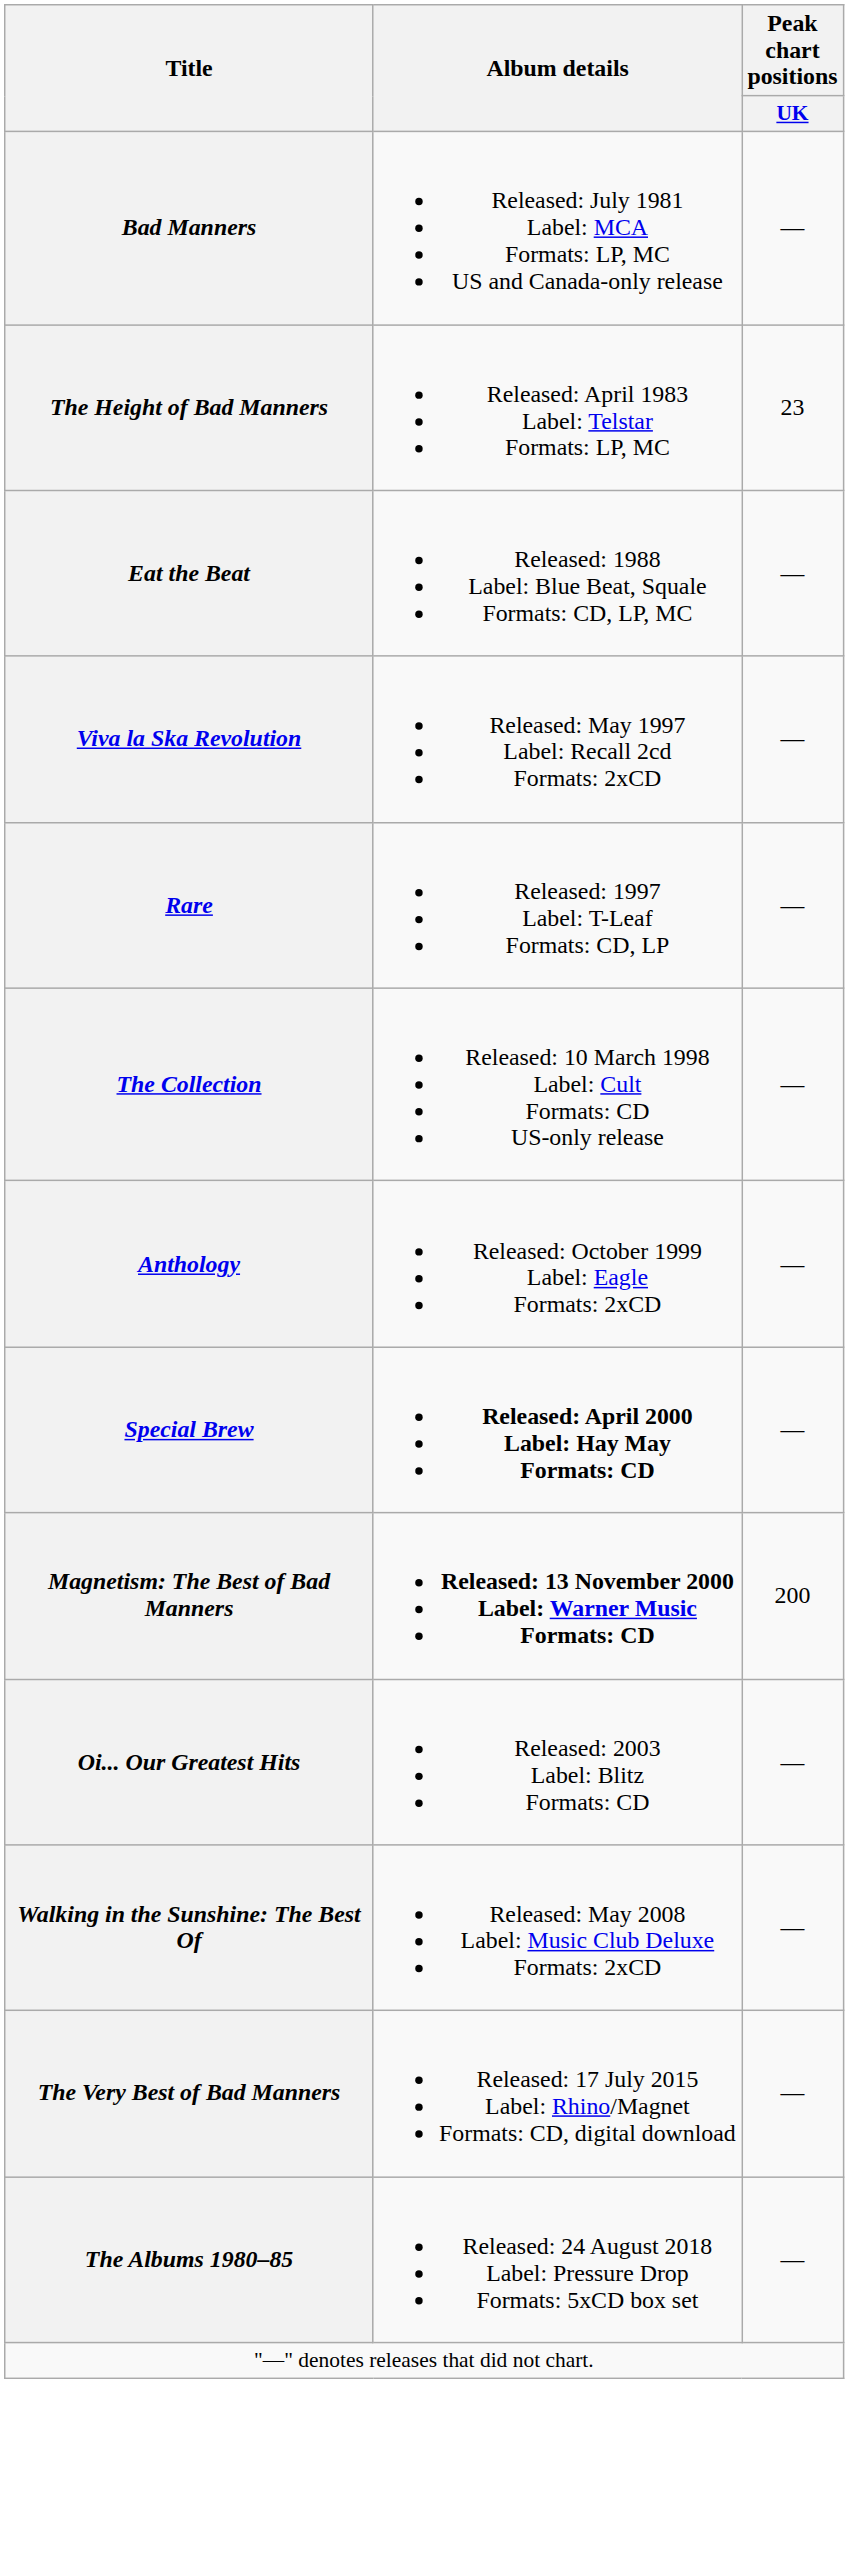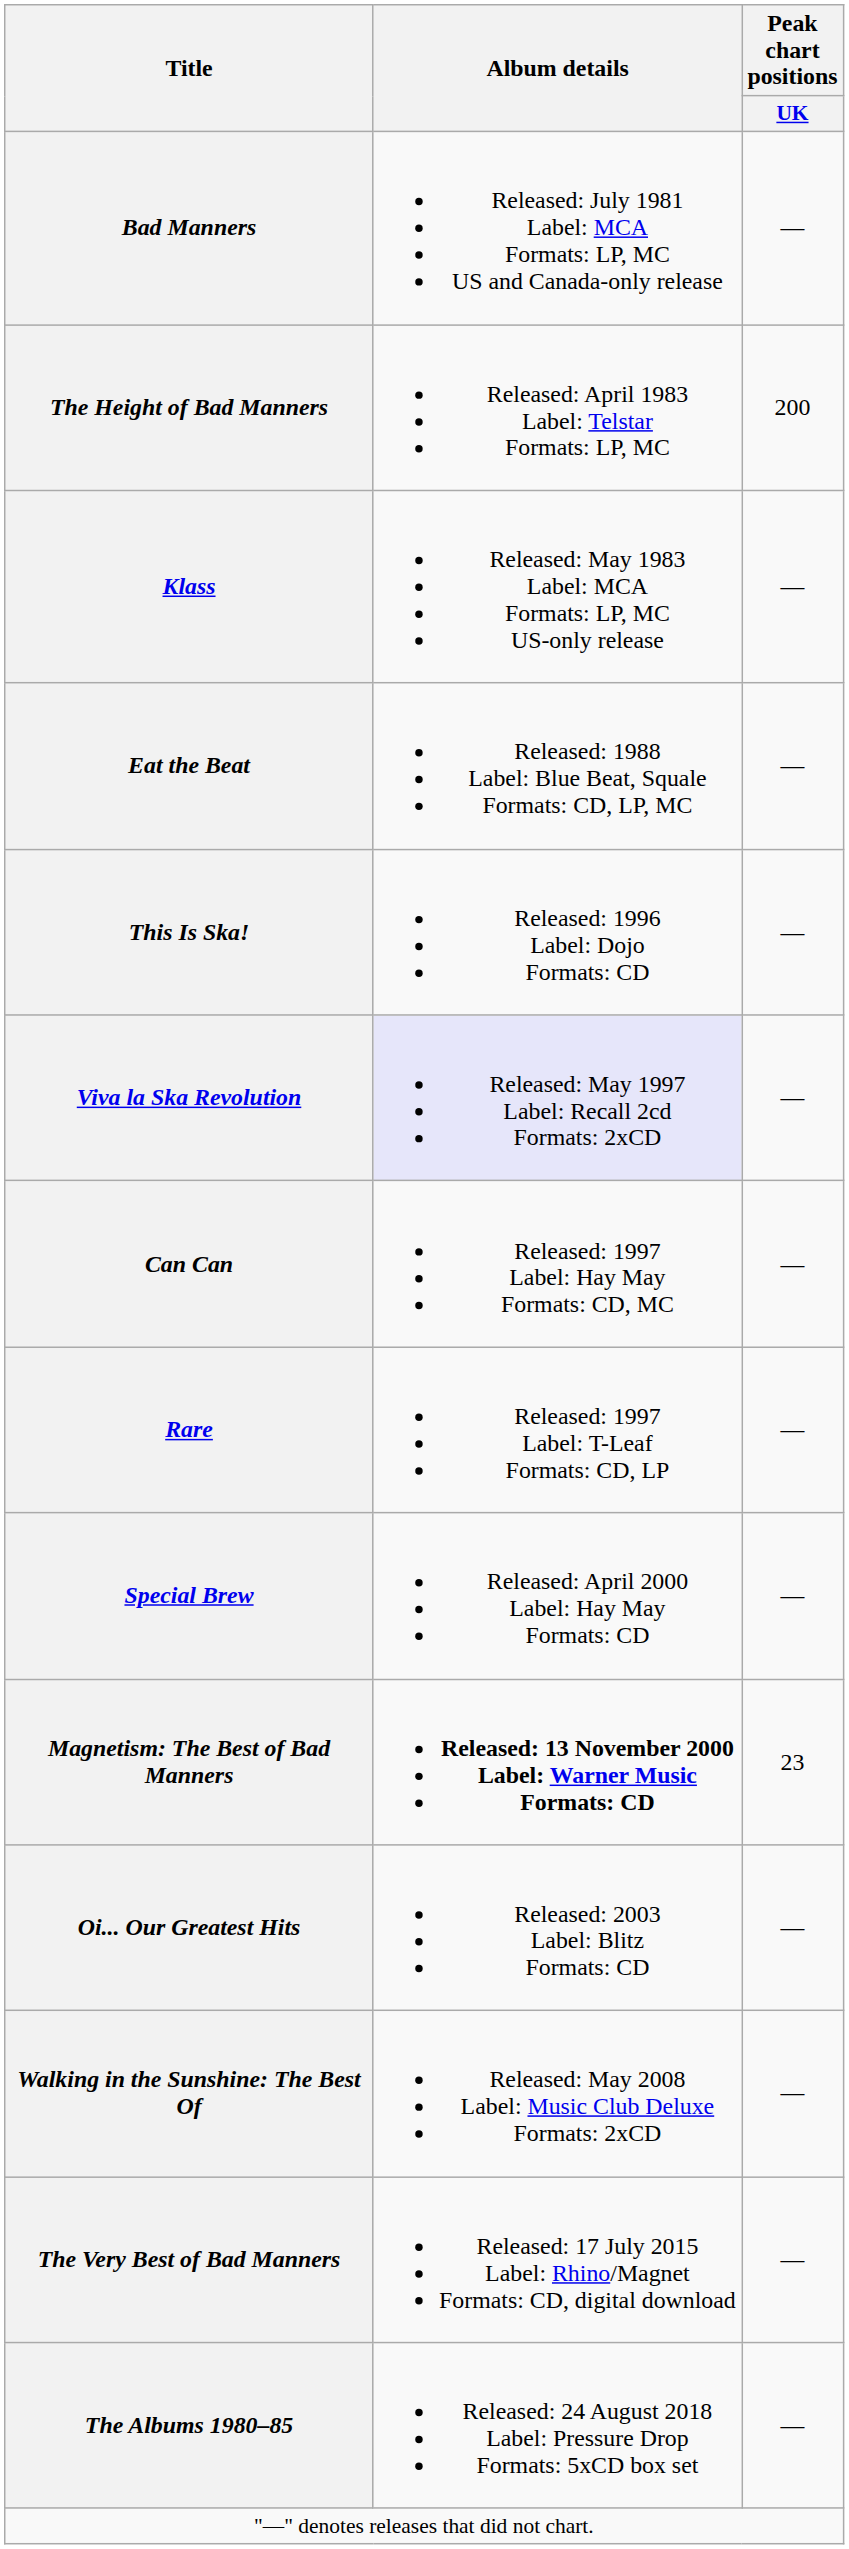 <table class="wikitable plainrowheaders" style="text-align:center;">
 <tr>
 <th rowspan="2" scope="col" style="width:15em;">Title</th>
 <th rowspan="2" scope="col" style="width:15em;">Album details</th>
 <th>Peak chart positions</th>
 </tr>
 <tr>
 <th scope="col" style="width:2em;font-size:90%;"><a href='#'>UK</a><br></th>
 </tr>
 <tr>
 <th scope="row"><em>Bad Manners</em></th>
 <td><br><ul><li>Released: July 1981</li><li>Label: <a href='#'>MCA</a></li><li>Formats: LP, MC</li><li>US and Canada-only release</li></ul></td>
 <td>—</td>
 </tr>
 <tr>
 <th scope="row"><em>The Height of Bad Manners</em></th>
 <td><br><ul><li>Released: April 1983</li><li>Label: <a href='#'>Telstar</a></li><li>Formats: LP, MC</li></ul></td>
-<td>23</td>
+<td>200</td>
+</tr>
+<tr>
+<th scope="row"><em><a href='#'>Klass</a></em></th>
+<td><br><ul><li>Released: May 1983</li><li>Label: MCA</li><li>Formats: LP, MC</li><li>US-only release</li></ul></td>
+<td>—</td>
 </tr>
 <tr>
 <th scope="row"><em>Eat the Beat</em></th>
 <td><br><ul><li>Released: 1988</li><li>Label: Blue Beat, Squale</li><li>Formats: CD, LP, MC</li></ul></td>
 <td>—</td>
 </tr>
 <tr>
+<th scope="row"><em>This Is Ska!</em></th>
+<td><br><ul><li>Released: 1996</li><li>Label: Dojo</li><li>Formats: CD</li></ul></td>
+<td>—</td>
+</tr>
+<tr>
 <th scope="row"><em><a href='#'>Viva la Ska Revolution</a></em></th>
-<td><br><ul><li>Released: May 1997</li><li>Label: Recall 2cd</li><li>Formats: 2xCD</li></ul></td>
+<td style="background: lavender;"><br><ul><li>Released: May 1997</li><li>Label: Recall 2cd</li><li>Formats: 2xCD</li></ul></td>
+<td>—</td>
+</tr>
+<tr>
+<th scope="row"><em>Can Can</em></th>
+<td><br><ul><li>Released: 1997</li><li>Label: Hay May</li><li>Formats: CD, MC</li></ul></td>
 <td>—</td>
 </tr>
 <tr>
 <th scope="row"><em><a href='#'>Rare</a></em></th>
 <td><br><ul><li>Released: 1997</li><li>Label: T-Leaf</li><li>Formats: CD, LP</li></ul></td>
 <td>—</td>
 </tr>
 <tr>
-<th scope="row"><em><a href='#'>The Collection</a></em></th>
-<td><br><ul><li>Released: 10 March 1998</li><li>Label: <a href='#'>Cult</a></li><li>Formats: CD</li><li>US-only release</li></ul></td>
-<td>—</td>
-</tr>
-<tr>
-<th scope="row"><em><a href='#'>Anthology</a></em></th>
-<td><br><ul><li>Released: October 1999</li><li>Label: <a href='#'>Eagle</a></li><li>Formats: 2xCD</li></ul></td>
-<td>—</td>
-</tr>
-<tr>
 <th scope="row"><em><a href='#'>Special Brew</a></em></th>
-<td><strong><br><ul><li>Released: April 2000</li><li>Label: Hay May</li><li>Formats: CD</li></ul></strong></td>
+<td><br><ul><li>Released: April 2000</li><li>Label: Hay May</li><li>Formats: CD</li></ul></td>
 <td>—</td>
 </tr>
 <tr>
 <th scope="row"><em>Magnetism: The Best of Bad Manners</em></th>
 <td><strong><br><ul><li>Released: 13 November 2000</li><li>Label: <a href='#'>Warner Music</a></li><li>Formats: CD</li></ul></strong></td>
-<td>200</td>
+<td>23</td>
 </tr>
 <tr>
 <th scope="row"><em>Oi... Our Greatest Hits</em></th>
 <td><br><ul><li>Released: 2003</li><li>Label: Blitz</li><li>Formats: CD</li></ul></td>
 <td>—</td>
 </tr>
 <tr>
 <th scope="row"><em>Walking in the Sunshine: The Best Of</em></th>
 <td><br><ul><li>Released: May 2008</li><li>Label: <a href='#'>Music Club Deluxe</a></li><li>Formats: 2xCD</li></ul></td>
 <td>—</td>
 </tr>
 <tr>
 <th scope="row"><em>The Very Best of Bad Manners</em></th>
 <td><br><ul><li>Released: 17 July 2015</li><li>Label: <a href='#'>Rhino</a>/Magnet</li><li>Formats: CD, digital download</li></ul></td>
 <td>—</td>
 </tr>
 <tr>
 <th scope="row"><em>The Albums 1980–85</em></th>
 <td><br><ul><li>Released: 24 August 2018</li><li>Label: Pressure Drop</li><li>Formats: 5xCD box set</li></ul></td>
 <td>—</td>
 </tr>
 <tr>
 <td colspan="3" style="font-size:90%">"—" denotes releases that did not chart.</td>
 </tr>
 </table>
